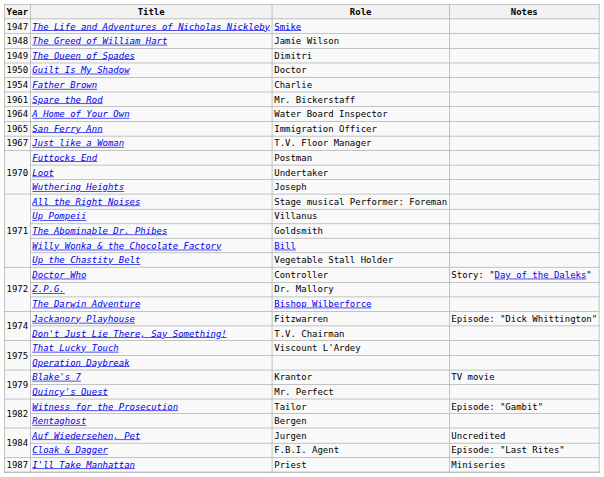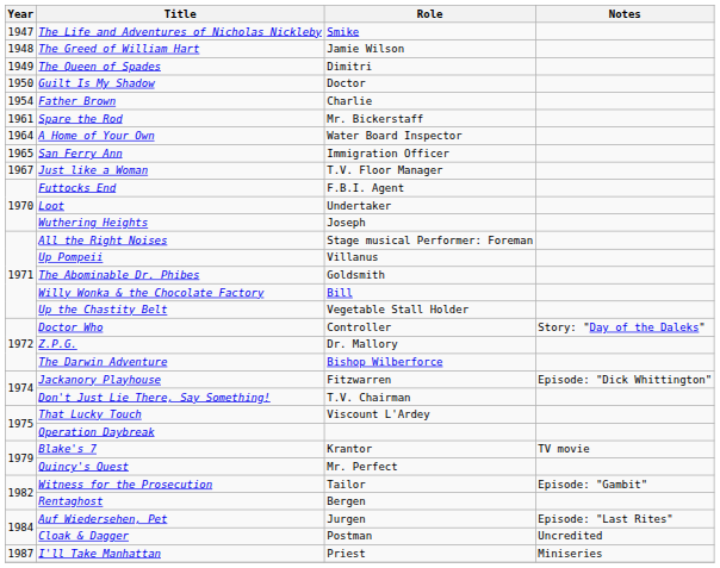 <table class="wikitable">
 <tr>
 <th>Year</th>
 <th>Title</th>
 <th>Role</th>
 <th>Notes</th>
 </tr>
 <tr>
 <td>1947</td>
 <td><em><a href='#'>The Life and Adventures of Nicholas Nickleby</a></em></td>
 <td><a href='#'>Smike</a></td>
 <td></td>
 </tr>
 <tr>
 <td>1948</td>
 <td><em><a href='#'>The Greed of William Hart</a></em></td>
 <td>Jamie Wilson</td>
 <td></td>
 </tr>
 <tr>
 <td>1949</td>
 <td><em><a href='#'>The Queen of Spades</a></em></td>
 <td>Dimitri</td>
 <td></td>
 </tr>
 <tr>
 <td>1950</td>
 <td><em><a href='#'>Guilt Is My Shadow</a></em></td>
 <td>Doctor</td>
 <td></td>
 </tr>
 <tr>
 <td>1954</td>
 <td><em><a href='#'>Father Brown</a></em></td>
 <td>Charlie</td>
 <td></td>
 </tr>
 <tr>
 <td>1961</td>
 <td><em><a href='#'>Spare the Rod</a></em></td>
 <td>Mr. Bickerstaff</td>
 <td></td>
 </tr>
 <tr>
 <td>1964</td>
 <td><em><a href='#'>A Home of Your Own</a></em></td>
 <td>Water Board Inspector</td>
 <td></td>
 </tr>
 <tr>
 <td>1965</td>
 <td><em><a href='#'>San Ferry Ann</a></em></td>
 <td>Immigration Officer</td>
 <td></td>
 </tr>
 <tr>
 <td>1967</td>
 <td><em><a href='#'>Just like a Woman</a></em></td>
 <td>T.V. Floor Manager</td>
 <td></td>
 </tr>
 <tr>
 <td rowspan=3>1970</td>
 <td><em><a href='#'>Futtocks End</a></em></td>
-<td>Postman</td>
+<td>F.B.I. Agent</td>
 <td></td>
 </tr>
 <tr>
 <td><em><a href='#'>Loot</a></em></td>
 <td>Undertaker</td>
 <td></td>
 </tr>
 <tr>
 <td><em><a href='#'>Wuthering Heights</a></em></td>
 <td>Joseph</td>
 <td></td>
 </tr>
 <tr>
 <td rowspan=5>1971</td>
 <td><em><a href='#'>All the Right Noises</a></em></td>
 <td>Stage musical Performer: Foreman</td>
 <td></td>
 </tr>
 <tr>
 <td><em><a href='#'>Up Pompeii</a></em></td>
 <td>Villanus</td>
 <td></td>
 </tr>
 <tr>
 <td><em><a href='#'>The Abominable Dr. Phibes</a></em></td>
 <td>Goldsmith</td>
 <td></td>
 </tr>
 <tr>
 <td><em><a href='#'>Willy Wonka & the Chocolate Factory</a></em></td>
 <td><a href='#'>Bill</a></td>
 <td></td>
 </tr>
 <tr>
 <td><em><a href='#'>Up the Chastity Belt</a></em></td>
 <td>Vegetable Stall Holder</td>
 <td></td>
 </tr>
 <tr>
 <td rowspan=3>1972</td>
 <td><em><a href='#'>Doctor Who</a></em></td>
 <td>Controller</td>
 <td>Story: "<a href='#'>Day of the Daleks</a>"</td>
 </tr>
 <tr>
 <td><em><a href='#'>Z.P.G.</a></em></td>
 <td>Dr. Mallory</td>
 <td></td>
 </tr>
 <tr>
 <td><em><a href='#'>The Darwin Adventure</a></em></td>
 <td><a href='#'>Bishop Wilberforce</a></td>
 <td></td>
 </tr>
 <tr>
 <td rowspan=2>1974</td>
 <td><em><a href='#'>Jackanory Playhouse</a></em></td>
 <td>Fitzwarren</td>
 <td>Episode: "Dick Whittington"</td>
 </tr>
 <tr>
 <td><em><a href='#'>Don't Just Lie There, Say Something!</a></em></td>
 <td>T.V. Chairman</td>
 <td></td>
 </tr>
 <tr>
 <td rowspan=2>1975</td>
 <td><em><a href='#'>That Lucky Touch</a></em></td>
 <td>Viscount L'Ardey</td>
 <td></td>
 </tr>
 <tr>
 <td><em><a href='#'>Operation Daybreak</a></em></td>
 <td></td>
 <td></td>
 </tr>
 <tr>
 <td rowspan=2>1979</td>
 <td><em><a href='#'>Blake's 7</a></em></td>
 <td>Krantor</td>
 <td>TV movie</td>
 </tr>
 <tr>
 <td><em><a href='#'>Quincy's Quest</a></em></td>
 <td>Mr. Perfect</td>
 <td></td>
 </tr>
 <tr>
 <td rowspan=2>1982</td>
 <td><em><a href='#'>Witness for the Prosecution</a></em></td>
 <td>Tailor</td>
 <td>Episode: "Gambit"</td>
 </tr>
 <tr>
 <td><em><a href='#'>Rentaghost</a></em></td>
 <td>Bergen</td>
 <td></td>
 </tr>
 <tr>
 <td rowspan=2>1984</td>
 <td><em><a href='#'>Auf Wiedersehen, Pet</a></em></td>
 <td>Jurgen</td>
-<td>Uncredited</td>
+<td>Episode: "Last Rites"</td>
 </tr>
 <tr>
 <td><em><a href='#'>Cloak & Dagger</a></em></td>
-<td>F.B.I. Agent</td>
-<td>Episode: "Last Rites"</td>
+<td>Postman</td>
+<td>Uncredited</td>
 </tr>
 <tr>
 <td>1987</td>
 <td><em><a href='#'>I'll Take Manhattan</a></em></td>
 <td>Priest</td>
 <td>Miniseries</td>
 </tr>
 <tr>
 </tr>
 </table>
